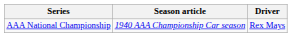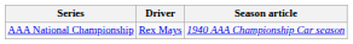 <table class="wikitable" style="font-size: 87%;">
 <tr>
 <th>Series</th>
+<th>Driver</th>
 <th>Season article</th>
-<th>Driver</th>
 </tr>
 <tr>
 <td><a href='#'>AAA National Championship</a></td>
+<td> <a href='#'>Rex Mays</a></td>
 <td><em><a href='#'>1940 AAA Championship Car season</a></em></td>
-<td> <a href='#'>Rex Mays</a></td>
 </tr>
 </table>
